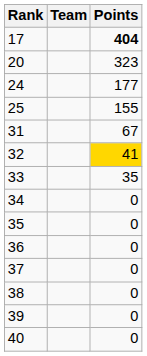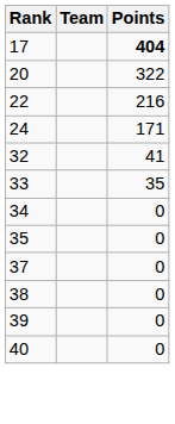 <table class="wikitable">
 <tr>
 <th>Rank</th>
 <th>Team</th>
 <th>Points</th>
 </tr>
 <tr>
 <td>17</td>
 <td></td>
 <td align=right><strong>404</strong></td>
 </tr>
 <tr>
 <td>20</td>
 <td></td>
-<td align=right>323</td>
+<td align=right>322</td>
+</tr>
+<tr>
+<td>22</td>
+<td></td>
+<td align=right>216</td>
 </tr>
 <tr>
 <td>24</td>
 <td></td>
-<td align=right>177</td>
-</tr>
-<tr>
-<td>25</td>
-<td></td>
-<td align=right>155</td>
-</tr>
-<tr>
-<td>31</td>
-<td></td>
-<td align=right>67</td>
+<td align=right>171</td>
 </tr>
 <tr>
 <td>32</td>
 <td></td>
-<td align=right style="background: gold;">41</td>
+<td align=right>41</td>
 </tr>
 <tr>
 <td>33</td>
 <td></td>
 <td align=right>35</td>
 </tr>
 <tr>
 <td>34</td>
 <td></td>
 <td align=right>0</td>
 </tr>
 <tr>
 <td>35</td>
-<td></td>
-<td align=right>0</td>
-</tr>
-<tr>
-<td>36</td>
 <td></td>
 <td align=right>0</td>
 </tr>
 <tr>
 <td>37</td>
 <td></td>
 <td align=right>0</td>
 </tr>
 <tr>
 <td>38</td>
 <td></td>
 <td align=right>0</td>
 </tr>
 <tr>
 <td>39</td>
 <td></td>
 <td align=right>0</td>
 </tr>
 <tr>
 <td>40</td>
 <td></td>
 <td align=right>0</td>
 </tr>
 </table>
